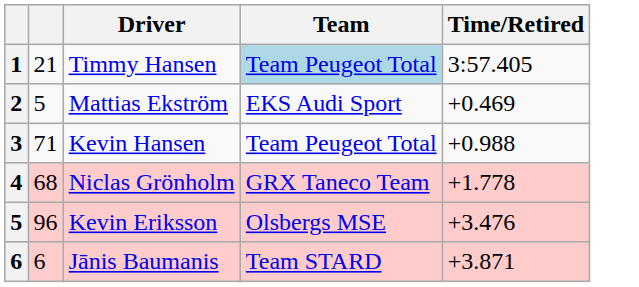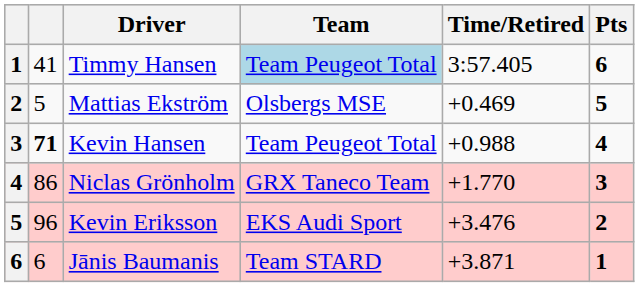 <table class=wikitable style="font-size:95%">
 <tr>
 <th></th>
 <th></th>
 <th>Driver</th>
 <th>Team</th>
 <th>Time/Retired</th>
+<th>Pts</th>
 </tr>
 <tr>
 <th>1</th>
-<td>21</td>
+<td>41</td>
 <td> <a href='#'>Timmy Hansen</a></td>
 <td style="background: lightblue;"><a href='#'>Team Peugeot Total</a></td>
 <td>3:57.405</td>
+<td><strong>6</strong></td>
 </tr>
 <tr>
 <th>2</th>
 <td>5</td>
 <td> <a href='#'>Mattias Ekström</a></td>
-<td><a href='#'>EKS Audi Sport</a></td>
+<td><a href='#'>Olsbergs MSE</a></td>
 <td>+0.469</td>
+<td><strong>5</strong></td>
 </tr>
 <tr>
 <th>3</th>
-<td>71</td>
+<td><strong>71</strong></td>
 <td> <a href='#'>Kevin Hansen</a></td>
 <td><a href='#'>Team Peugeot Total</a></td>
 <td>+0.988</td>
+<td><strong>4</strong></td>
 </tr>
 <tr style="background:#ffcccc;">
 <th>4</th>
-<td>68</td>
+<td>86</td>
 <td> <a href='#'>Niclas Grönholm</a></td>
 <td><a href='#'>GRX Taneco Team</a></td>
-<td>+1.778</td>
+<td>+1.770</td>
+<td><strong>3</strong></td>
 </tr>
 <tr style="background:#ffcccc;">
 <th>5</th>
 <td>96</td>
 <td> <a href='#'>Kevin Eriksson</a></td>
-<td><a href='#'>Olsbergs MSE</a></td>
+<td><a href='#'>EKS Audi Sport</a></td>
 <td>+3.476</td>
+<td><strong>2</strong></td>
 </tr>
 <tr style="background:#ffcccc;">
 <th>6</th>
 <td>6</td>
 <td> <a href='#'>Jānis Baumanis</a></td>
 <td><a href='#'>Team STARD</a></td>
 <td>+3.871</td>
+<td><strong>1</strong></td>
 </tr>
 </table>
